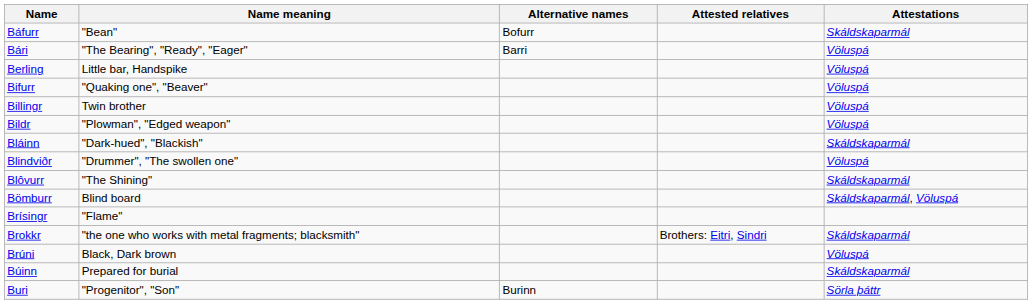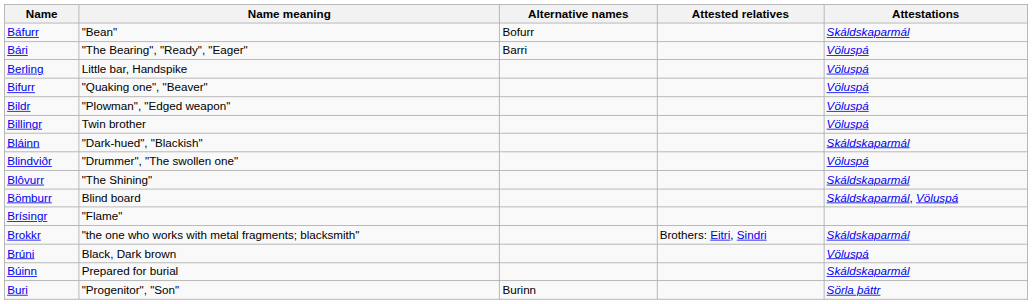 <table class="wikitable sortable" style="font-size: 90%; width: 100%">
 <tr>
 <th>Name</th>
 <th>Name meaning</th>
 <th>Alternative names</th>
 <th>Attested relatives</th>
 <th>Attestations</th>
 </tr>
 <tr>
 <td><a href='#'>Báfurr</a></td>
 <td>"Bean"</td>
 <td>Bofurr</td>
 <td></td>
 <td><em><a href='#'>Skáldskaparmál</a></em></td>
 </tr>
 <tr>
 <td><a href='#'>Bári</a></td>
 <td>"The Bearing", "Ready", "Eager"</td>
 <td>Barri</td>
 <td></td>
 <td><em><a href='#'>Völuspá</a></em></td>
 </tr>
 <tr>
 <td><a href='#'>Berling</a></td>
 <td>Little bar, Handspike</td>
 <td></td>
 <td></td>
 <td><em><a href='#'>Völuspá</a></em></td>
 </tr>
 <tr>
 <td><a href='#'>Bifurr</a></td>
 <td>"Quaking one", "Beaver"</td>
 <td></td>
 <td></td>
 <td><em><a href='#'>Völuspá</a></em></td>
 </tr>
 <tr>
-<td><a href='#'>Billingr</a></td>
-<td>Twin brother</td>
+<td><a href='#'>Bildr</a></td>
+<td>"Plowman", "Edged weapon"</td>
 <td></td>
 <td></td>
 <td><em><a href='#'>Völuspá</a></em></td>
 </tr>
 <tr>
-<td><a href='#'>Bildr</a></td>
-<td>"Plowman", "Edged weapon"</td>
+<td><a href='#'>Billingr</a></td>
+<td>Twin brother</td>
 <td></td>
 <td></td>
 <td><em><a href='#'>Völuspá</a></em></td>
 </tr>
 <tr>
 <td><a href='#'>Bláinn</a></td>
 <td>"Dark-hued", "Blackish"</td>
 <td></td>
 <td></td>
 <td><em><a href='#'>Skáldskaparmál</a></em></td>
 </tr>
 <tr>
 <td><a href='#'>Blindviðr</a></td>
 <td>"Drummer", "The swollen one"</td>
 <td></td>
 <td></td>
 <td><em><a href='#'>Völuspá</a></em></td>
 </tr>
 <tr>
 <td><a href='#'>Blôvurr</a></td>
 <td>"The Shining"</td>
 <td></td>
 <td></td>
 <td><em><a href='#'>Skáldskaparmál</a></em></td>
 </tr>
 <tr>
 <td><a href='#'>Bömburr</a></td>
 <td>Blind board</td>
 <td></td>
 <td></td>
 <td><em><a href='#'>Skáldskaparmál</a></em>, <em><a href='#'>Völuspá</a></em></td>
 </tr>
 <tr>
 <td><a href='#'>Brísingr</a></td>
 <td>"Flame"</td>
 <td></td>
 <td></td>
 <td></td>
 </tr>
 <tr>
 <td><a href='#'>Brokkr</a></td>
 <td>"the one who works with metal fragments; blacksmith"</td>
 <td></td>
 <td>Brothers: <a href='#'>Eitri</a>, <a href='#'>Sindri</a></td>
 <td><em><a href='#'>Skáldskaparmál</a></em></td>
 </tr>
 <tr>
 <td><a href='#'>Brúni</a></td>
 <td>Black, Dark brown</td>
 <td></td>
 <td></td>
 <td><em><a href='#'>Völuspá</a></em></td>
 </tr>
 <tr>
 <td><a href='#'>Búinn</a></td>
 <td>Prepared for burial</td>
 <td></td>
 <td></td>
 <td><em><a href='#'>Skáldskaparmál</a></em></td>
 </tr>
 <tr>
 <td><a href='#'>Buri</a></td>
 <td>"Progenitor", "Son"</td>
 <td>Burinn</td>
 <td></td>
 <td><em><a href='#'>Sörla þáttr</a></em></td>
 </tr>
 </table>
